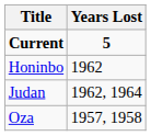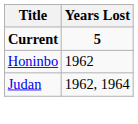 <table class="wikitable">
 <tr>
 <th>Title</th>
 <th>Years Lost</th>
 </tr>
 <tr>
 <td align="center"><strong>Current</strong></td>
 <td align="center"><strong>5</strong></td>
 </tr>
 <tr>
 <td> <a href='#'>Honinbo</a></td>
 <td>1962</td>
 </tr>
 <tr>
 <td> <a href='#'>Judan</a></td>
 <td>1962, 1964</td>
 </tr>
-<tr>
-<td> <a href='#'>Oza</a></td>
-<td>1957, 1958</td>
-</tr>
 </table>
